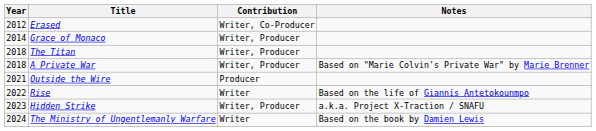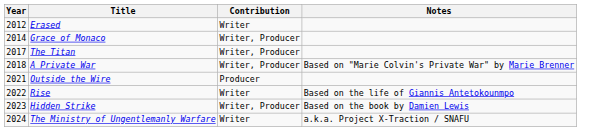 <table class="wikitable sortable">
 <tr>
 <th>Year</th>
 <th>Title</th>
 <th>Contribution</th>
 <th class="unsortable">Notes</th>
 </tr>
 <tr>
 <td>2012</td>
 <td><em><a href='#'>Erased</a></em></td>
-<td>Writer, Co-Producer</td>
+<td>Writer</td>
 <td></td>
 </tr>
 <tr>
 <td>2014</td>
 <td><em><a href='#'>Grace of Monaco</a></em></td>
 <td>Writer, Producer</td>
 <td></td>
 </tr>
 <tr>
-<td>2018</td>
+<td>2017</td>
 <td><em><a href='#'>The Titan</a></em></td>
 <td>Writer, Producer</td>
 <td></td>
 </tr>
 <tr>
 <td>2018</td>
 <td><em><a href='#'>A Private War</a></em></td>
 <td>Writer, Producer</td>
 <td>Based on "Marie Colvin's Private War" by <a href='#'>Marie Brenner</a></td>
 </tr>
 <tr>
 <td>2021</td>
 <td><em><a href='#'>Outside the Wire</a></em></td>
 <td>Producer</td>
 <td></td>
 </tr>
 <tr>
 <td>2022</td>
 <td><em><a href='#'>Rise</a></em></td>
 <td>Writer</td>
 <td>Based on the life of <a href='#'>Giannis Antetokounmpo</a></td>
 </tr>
 <tr>
 <td>2023</td>
 <td><em><a href='#'>Hidden Strike</a></em></td>
 <td>Writer, Producer</td>
-<td>a.k.a. Project X-Traction / SNAFU</td>
+<td>Based on the book by <a href='#'>Damien Lewis</a></td>
 </tr>
 <tr>
 <td>2024</td>
 <td><em><a href='#'>The Ministry of Ungentlemanly Warfare</a></em></td>
 <td>Writer</td>
-<td>Based on the book by <a href='#'>Damien Lewis</a></td>
+<td>a.k.a. Project X-Traction / SNAFU</td>
 </tr>
 </table>
